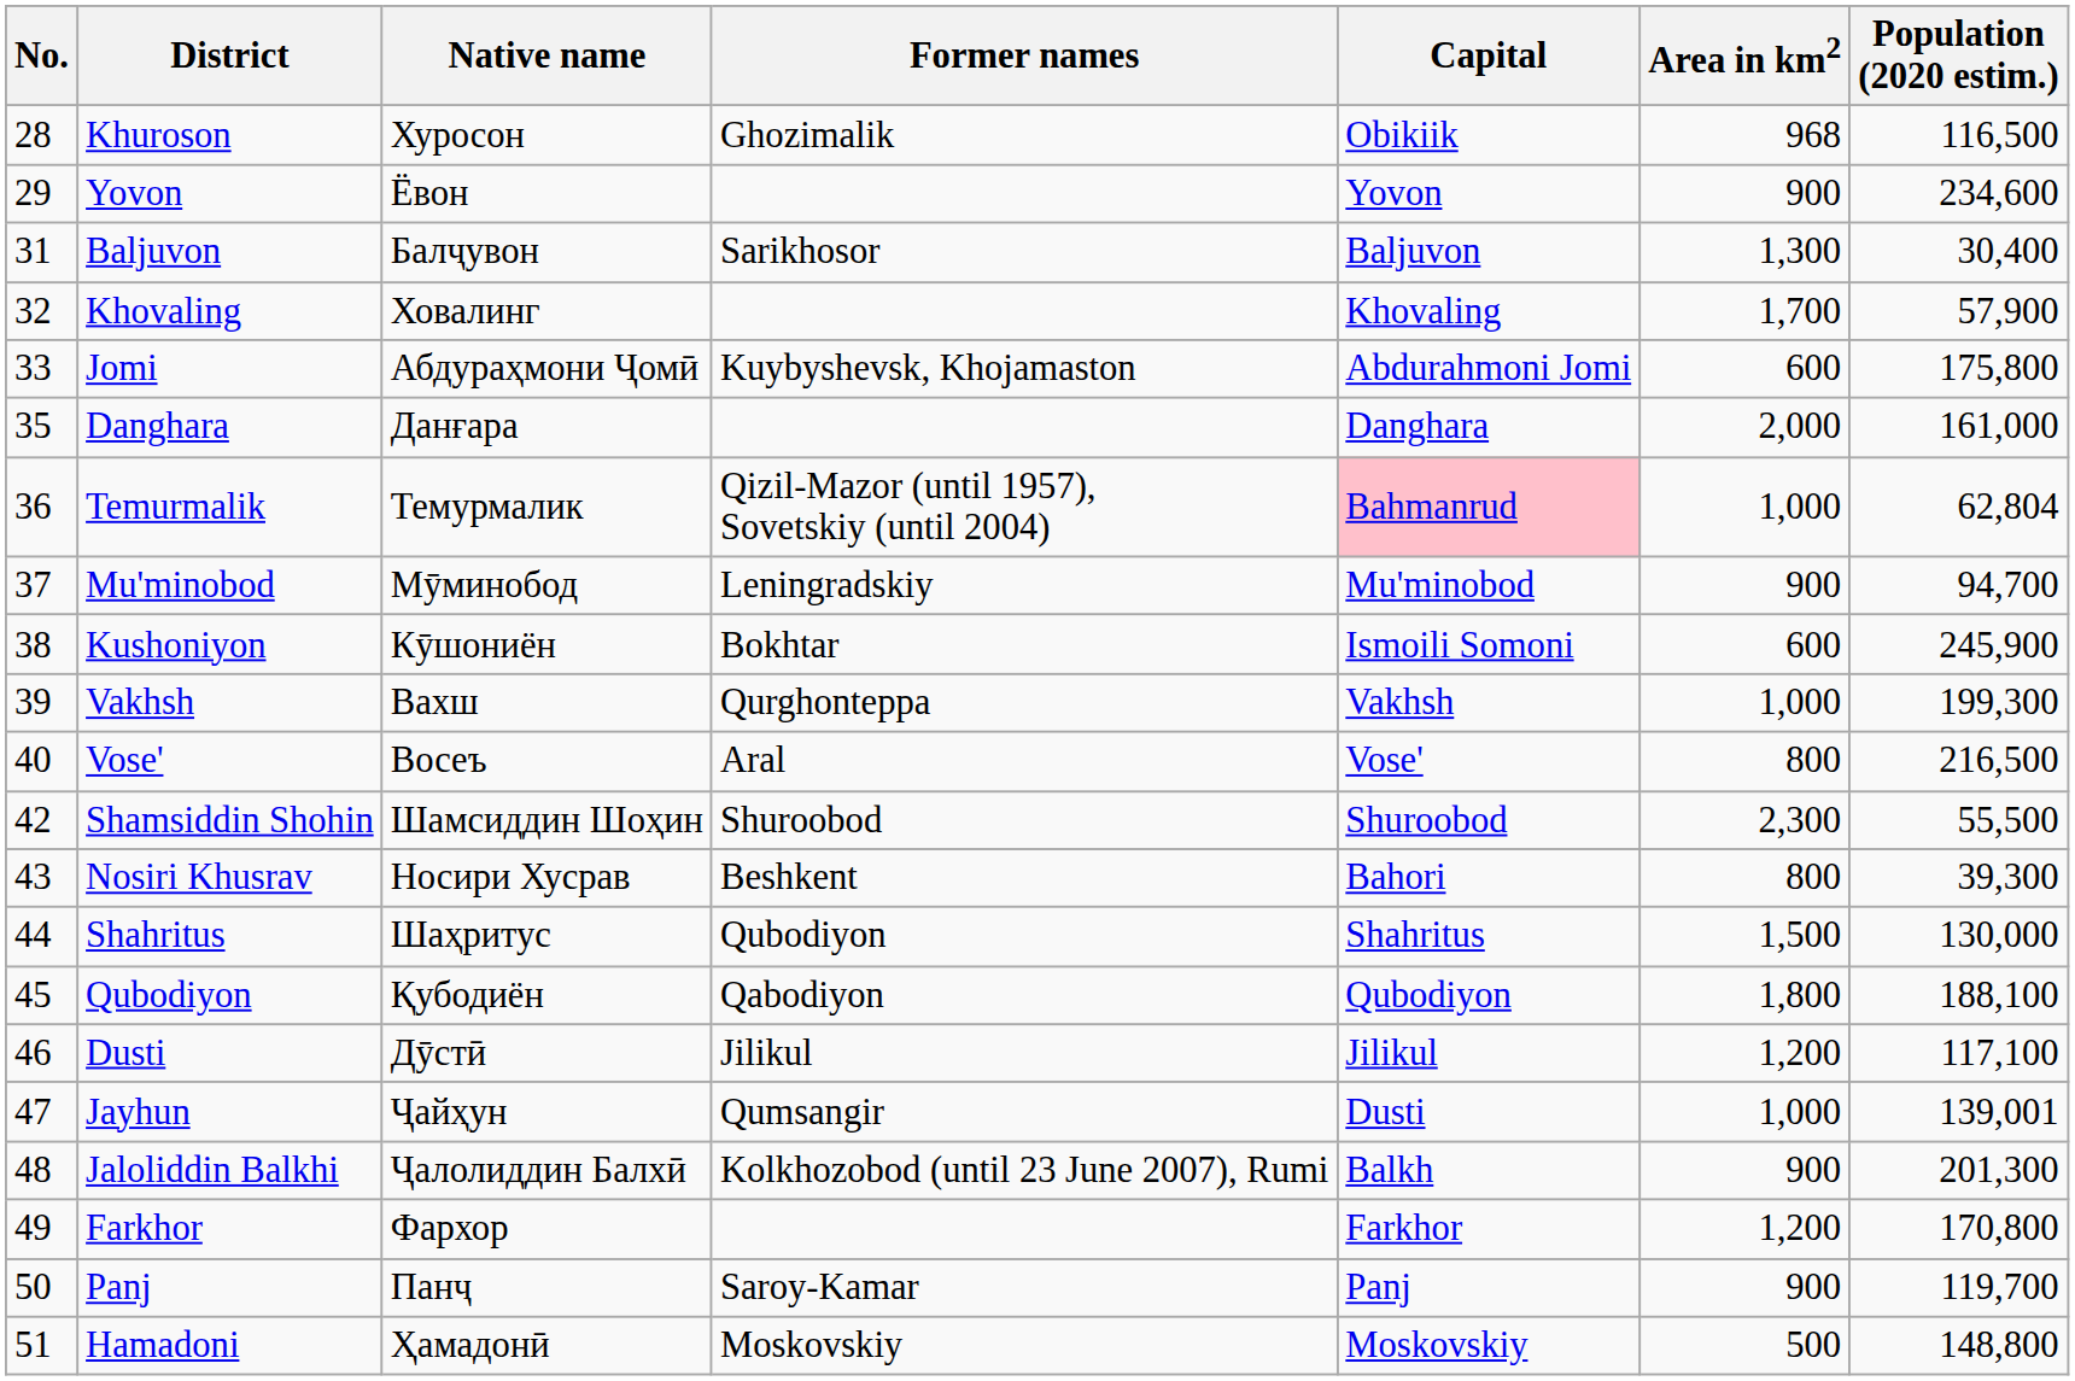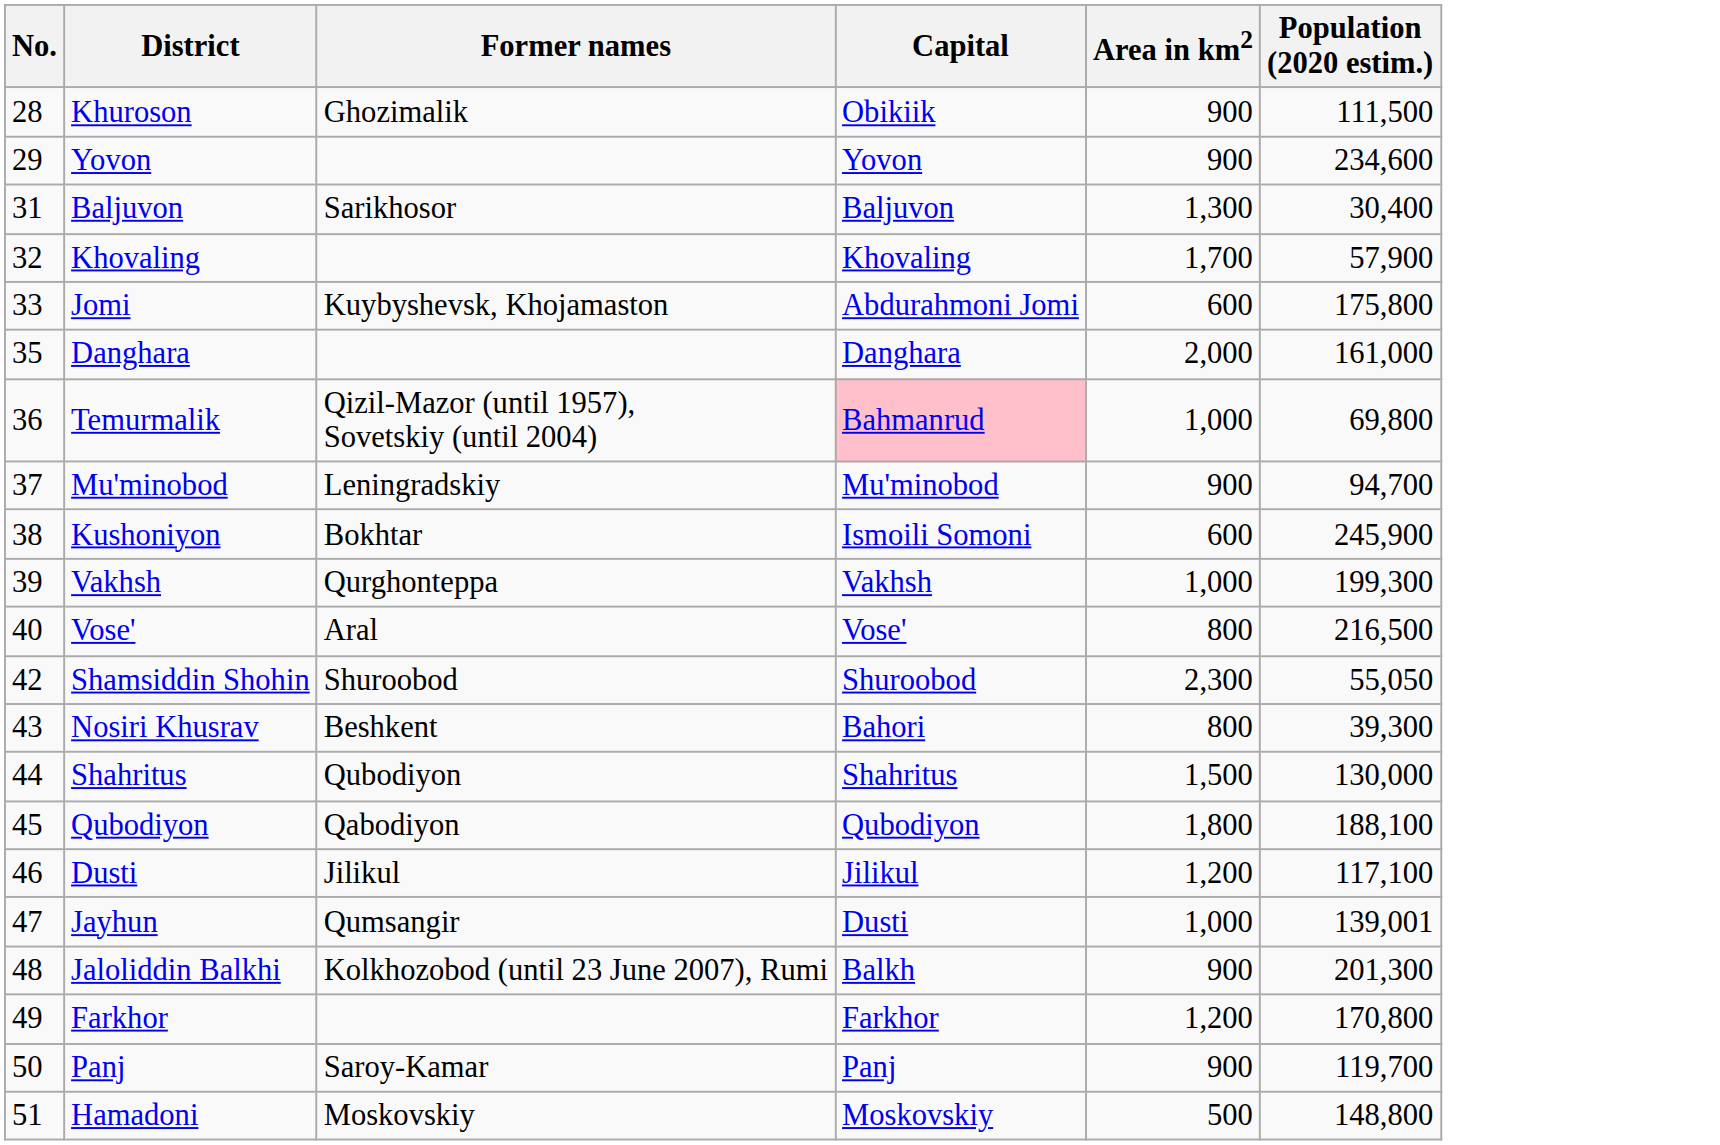 <table class="wikitable sortable">
 <tr>
 <th>No.</th>
 <th>District</th>
-<th>Native name</th>
 <th>Former names</th>
 <th>Capital</th>
 <th>Area in km<sup>2</sup></th>
 <th>Population<br>(2020 estim.)</th>
 </tr>
 <tr>
 <td>28</td>
 <td><a href='#'>Khuroson</a></td>
-<td>Хуросон</td>
 <td>Ghozimalik</td>
 <td><a href='#'>Obikiik</a></td>
-<td align="right">968</td>
-<td align="right">116,500</td>
+<td align="right">900</td>
+<td align="right">111,500</td>
 </tr>
 <tr>
 <td>29</td>
 <td><a href='#'>Yovon</a></td>
-<td>Ёвон</td>
 <td></td>
 <td><a href='#'>Yovon</a></td>
 <td align="right">900</td>
 <td align="right">234,600</td>
 </tr>
 <tr>
 <td>31</td>
 <td><a href='#'>Baljuvon</a></td>
-<td>Балҷувон</td>
 <td>Sarikhosor</td>
 <td><a href='#'>Baljuvon</a></td>
 <td align="right">1,300</td>
 <td align="right">30,400</td>
 </tr>
 <tr>
 <td>32</td>
 <td><a href='#'>Khovaling</a></td>
-<td>Ховалинг</td>
 <td></td>
 <td><a href='#'>Khovaling</a></td>
 <td align="right">1,700</td>
 <td align="right">57,900</td>
 </tr>
 <tr>
 <td>33</td>
 <td><a href='#'>Jomi</a></td>
-<td>Абдураҳмони Ҷомӣ</td>
 <td>Kuybyshevsk,  Khojamaston</td>
 <td><a href='#'>Abdurahmoni Jomi</a></td>
 <td align="right">600</td>
 <td align="right">175,800</td>
 </tr>
 <tr>
 <td>35</td>
 <td><a href='#'>Danghara</a></td>
-<td>Данғара</td>
 <td></td>
 <td><a href='#'>Danghara</a></td>
 <td align="right">2,000</td>
 <td align="right">161,000</td>
 </tr>
 <tr>
 <td>36</td>
 <td><a href='#'>Temurmalik</a></td>
-<td>Темурмалик</td>
 <td>Qizil-Mazor (until 1957), <br>Sovetskiy (until 2004)</td>
 <td style="background: pink;"><a href='#'>Bahmanrud</a></td>
 <td align="right">1,000</td>
-<td align="right">62,804</td>
+<td align="right">69,800</td>
 </tr>
 <tr>
 <td>37</td>
 <td><a href='#'>Mu'minobod</a></td>
-<td>Мӯминобод</td>
 <td>Leningradskiy</td>
 <td><a href='#'>Mu'minobod</a></td>
 <td align="right">900</td>
 <td align="right">94,700</td>
 </tr>
 <tr>
 <td>38</td>
 <td><a href='#'>Kushoniyon</a></td>
-<td>Кӯшониён</td>
 <td>Bokhtar</td>
 <td><a href='#'>Ismoili Somoni</a></td>
 <td align="right">600</td>
 <td align="right">245,900</td>
 </tr>
 <tr>
 <td>39</td>
 <td><a href='#'>Vakhsh</a></td>
-<td>Вахш</td>
 <td>Qurghonteppa</td>
 <td><a href='#'>Vakhsh</a></td>
 <td align="right">1,000</td>
 <td align="right">199,300</td>
 </tr>
 <tr>
 <td>40</td>
 <td><a href='#'>Vose'</a></td>
-<td>Восеъ</td>
 <td>Aral</td>
 <td><a href='#'>Vose'</a></td>
 <td align="right">800</td>
 <td align="right">216,500</td>
 </tr>
 <tr>
 <td>42</td>
 <td><a href='#'>Shamsiddin Shohin</a></td>
-<td>Шамсиддин Шоҳин</td>
 <td>Shuroobod</td>
 <td><a href='#'>Shuroobod</a></td>
 <td align="right">2,300</td>
-<td align="right">55,500</td>
+<td align="right">55,050</td>
 </tr>
 <tr>
 <td>43</td>
 <td><a href='#'>Nosiri Khusrav</a></td>
-<td>Носири Хусрав</td>
 <td>Beshkent</td>
 <td><a href='#'>Bahori</a></td>
 <td align="right">800</td>
 <td align="right">39,300</td>
 </tr>
 <tr>
 <td>44</td>
 <td><a href='#'>Shahritus</a></td>
-<td>Шаҳритус</td>
 <td>Qubodiyon</td>
 <td><a href='#'>Shahritus</a></td>
 <td align="right">1,500</td>
 <td align="right">130,000</td>
 </tr>
 <tr>
 <td>45</td>
 <td><a href='#'>Qubodiyon</a></td>
-<td>Қубодиён</td>
 <td>Qabodiyon</td>
 <td><a href='#'>Qubodiyon</a></td>
 <td align="right">1,800</td>
 <td align="right">188,100</td>
 </tr>
 <tr>
 <td>46</td>
 <td><a href='#'>Dusti</a></td>
-<td>Дӯстӣ</td>
 <td>Jilikul</td>
 <td><a href='#'>Jilikul</a></td>
 <td align="right">1,200</td>
 <td align="right">117,100</td>
 </tr>
 <tr>
 <td>47</td>
 <td><a href='#'>Jayhun</a></td>
-<td>Ҷайҳун</td>
 <td>Qumsangir</td>
 <td><a href='#'>Dusti</a></td>
 <td align="right">1,000</td>
 <td align="right">139,001</td>
 </tr>
 <tr>
 <td>48</td>
 <td><a href='#'>Jaloliddin Balkhi</a></td>
-<td>Ҷалолиддин Балхӣ</td>
 <td>Kolkhozobod (until 23 June 2007), Rumi</td>
 <td><a href='#'>Balkh</a></td>
 <td align="right">900</td>
 <td align="right">201,300</td>
 </tr>
 <tr>
 <td>49</td>
 <td><a href='#'>Farkhor</a></td>
-<td>Фархор</td>
 <td></td>
 <td><a href='#'>Farkhor</a></td>
 <td align="right">1,200</td>
 <td align="right">170,800</td>
 </tr>
 <tr>
 <td>50</td>
 <td><a href='#'>Panj</a></td>
-<td>Панҷ</td>
 <td>Saroy-Kamar</td>
 <td><a href='#'>Panj</a></td>
 <td align="right">900</td>
 <td align="right">119,700</td>
 </tr>
 <tr>
 <td>51</td>
 <td><a href='#'>Hamadoni</a></td>
-<td>Ҳамадонӣ</td>
 <td>Moskovskiy</td>
 <td><a href='#'>Moskovskiy</a></td>
 <td align="right">500</td>
 <td align="right">148,800</td>
 </tr>
 </table>
